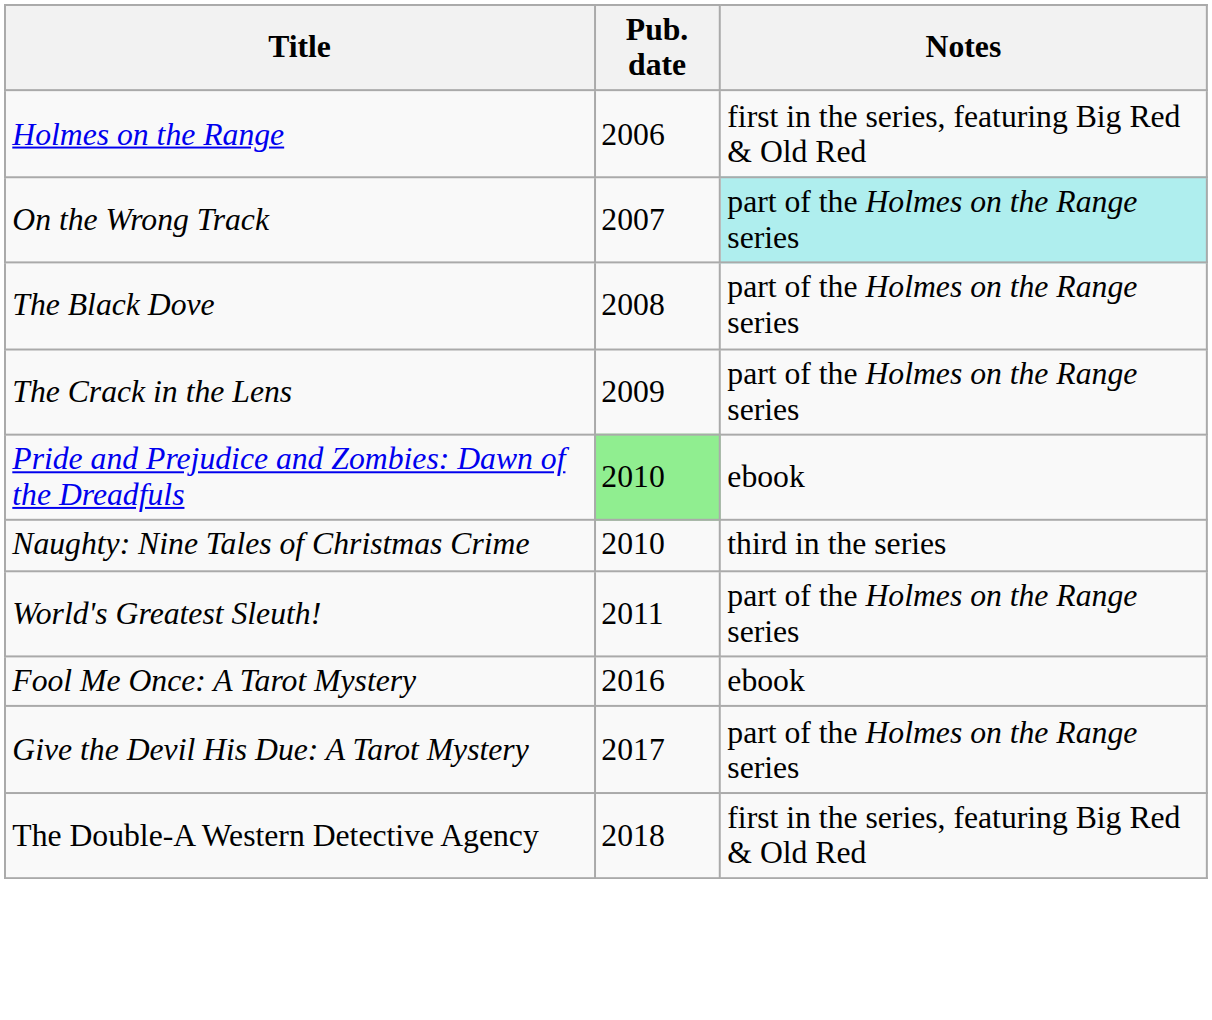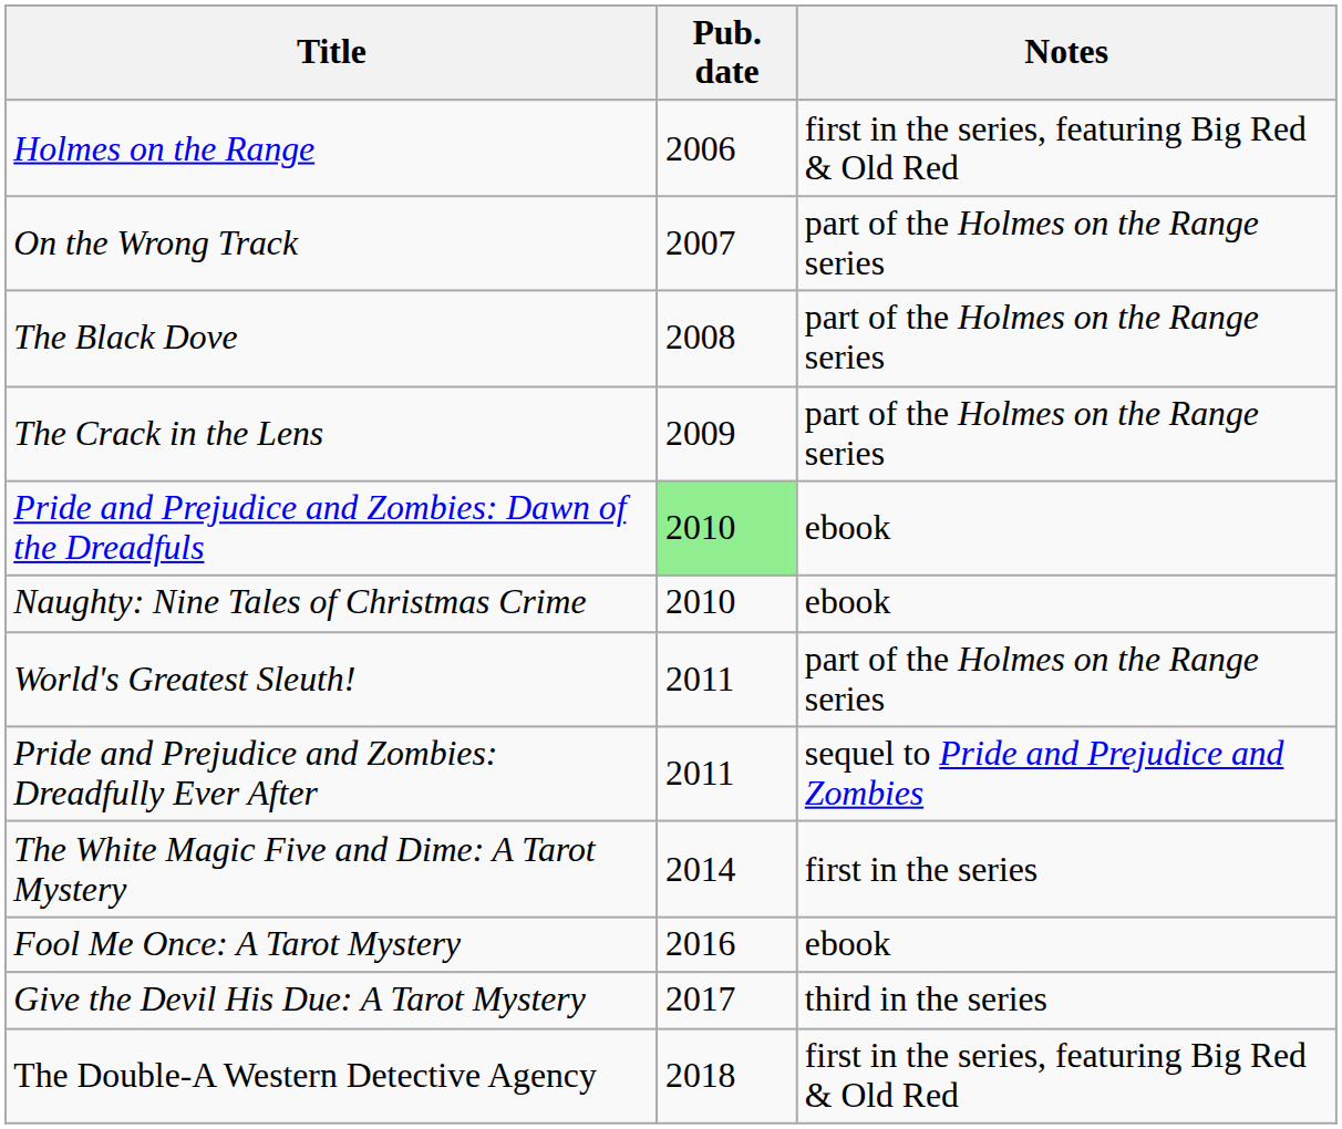 <table class="wikitable">
 <tr>
 <th>Title</th>
 <th>Pub. date</th>
 <th>Notes</th>
 </tr>
 <tr>
 <td><em><a href='#'>Holmes on the Range</a></em></td>
 <td>2006</td>
 <td>first in the series, featuring Big Red & Old Red</td>
 </tr>
 <tr>
 <td><em>On the Wrong Track</em></td>
 <td>2007</td>
-<td style="background: paleturquoise;">part of the <em>Holmes on the Range</em> series</td>
+<td>part of the <em>Holmes on the Range</em> series</td>
 </tr>
 <tr>
 <td><em>The Black Dove</em></td>
 <td>2008</td>
 <td>part of the <em>Holmes on the Range</em> series</td>
 </tr>
 <tr>
 <td><em>The Crack in the Lens</em></td>
 <td>2009</td>
 <td>part of the <em>Holmes on the Range</em> series</td>
 </tr>
 <tr>
 <td><em><a href='#'>Pride and Prejudice and Zombies: Dawn of the Dreadfuls</a></em></td>
 <td style="background: lightgreen;">2010</td>
 <td>ebook</td>
 </tr>
 <tr>
 <td><em>Naughty: Nine Tales of Christmas Crime</em></td>
 <td>2010</td>
-<td>third in the series</td>
+<td>ebook</td>
 </tr>
 <tr>
 <td><em>World's Greatest Sleuth!</em></td>
 <td>2011</td>
 <td>part of the <em>Holmes on the Range</em> series</td>
+</tr>
+<tr>
+<td><em>Pride and Prejudice and Zombies: Dreadfully Ever After</em></td>
+<td>2011</td>
+<td>sequel to <em><a href='#'>Pride and Prejudice and Zombies</a></em></td>
+</tr>
+<tr>
+<td><em>The White Magic Five and Dime: A Tarot Mystery</em></td>
+<td>2014</td>
+<td>first in the series</td>
 </tr>
 <tr>
 <td><em>Fool Me Once: A Tarot Mystery</em></td>
 <td>2016</td>
 <td>ebook</td>
 </tr>
 <tr>
 <td><em>Give the Devil His Due: A Tarot Mystery</em></td>
 <td>2017</td>
-<td>part of the <em>Holmes on the Range</em> series</td>
+<td>third in the series</td>
 </tr>
 <tr>
 <td>The Double-A Western Detective Agency</td>
 <td>2018</td>
 <td>first in the series, featuring Big Red & Old Red</td>
 </tr>
 </table>
